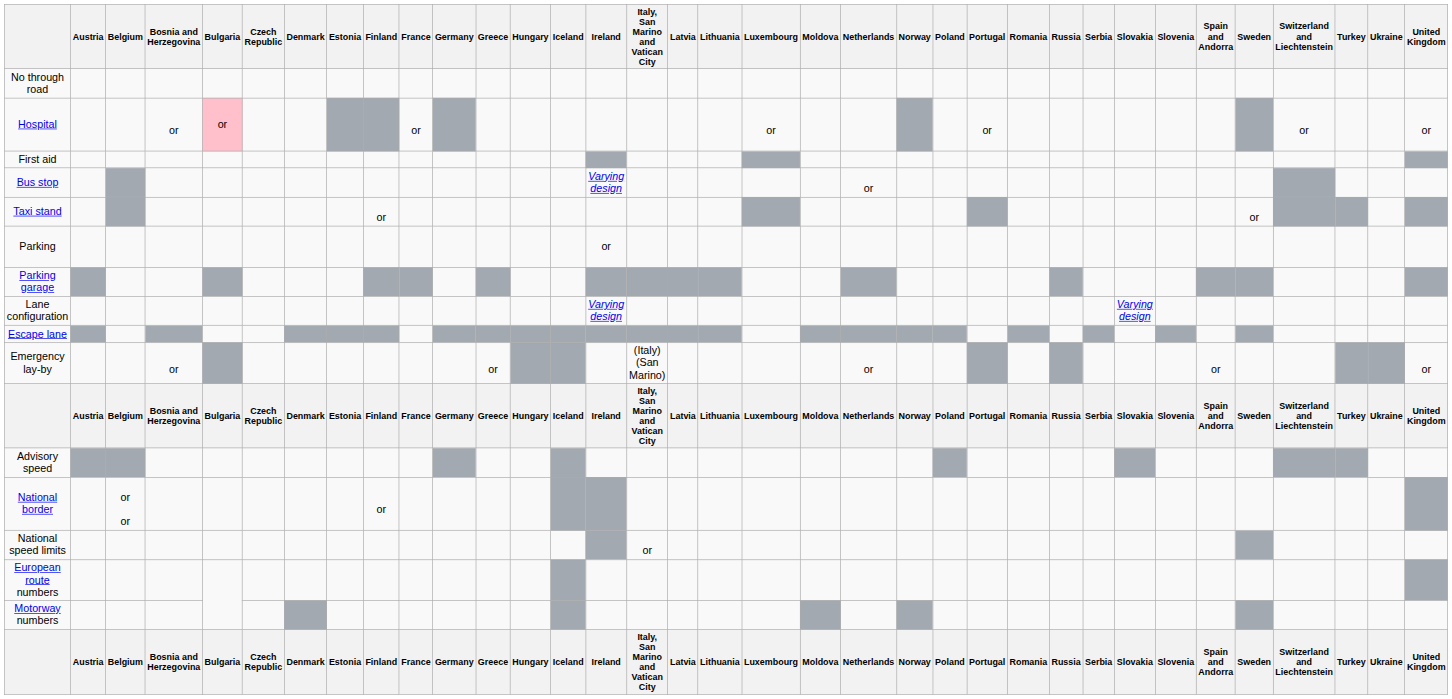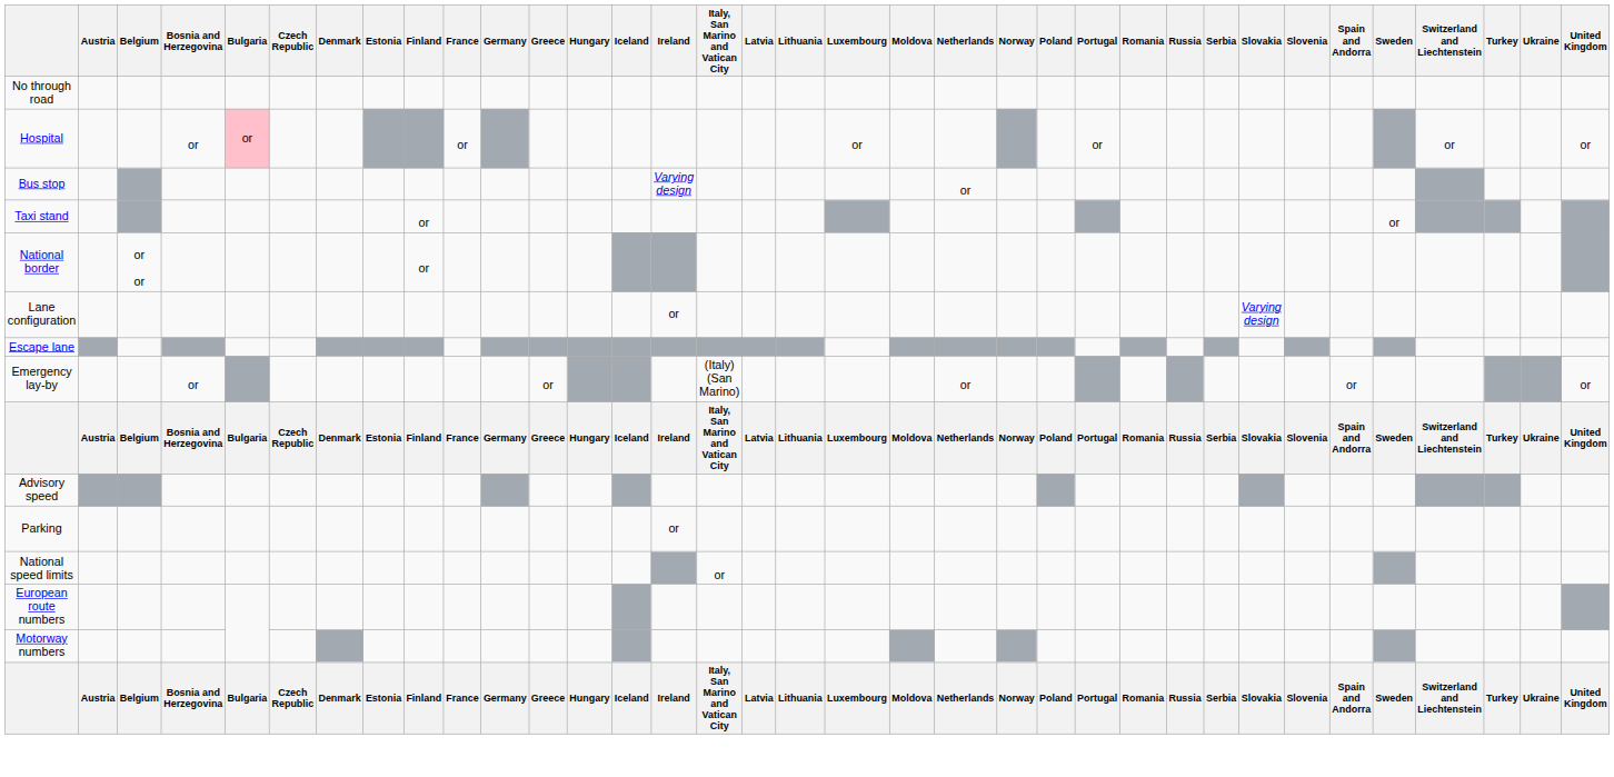 <table class="wikitable" style="text-align:center;">
 <tr style="font-size:smaller;">
 <th width="50"></th>
 <th>Austria</th>
 <th>Belgium</th>
 <th>Bosnia and Herzegovina</th>
 <th>Bulgaria</th>
 <th>Czech Republic</th>
 <th>Denmark</th>
 <th>Estonia</th>
 <th>Finland</th>
 <th>France</th>
 <th>Germany</th>
 <th>Greece</th>
 <th>Hungary</th>
 <th>Iceland</th>
 <th>Ireland</th>
 <th>Italy, San Marino and Vatican City</th>
 <th>Latvia</th>
 <th>Lithuania</th>
 <th>Luxembourg</th>
 <th>Moldova</th>
 <th>Netherlands</th>
 <th>Norway</th>
 <th>Poland</th>
 <th>Portugal</th>
 <th>Romania</th>
 <th>Russia</th>
 <th>Serbia</th>
 <th>Slovakia</th>
 <th>Slovenia</th>
 <th>Spain and Andorra</th>
 <th>Sweden</th>
 <th>Switzerland and Liechtenstein</th>
 <th>Turkey</th>
 <th>Ukraine</th>
 <th>United Kingdom</th>
 </tr>
 <tr>
 <td>No through road</td>
 <td></td>
 <td></td>
 <td></td>
 <td></td>
 <td></td>
 <td></td>
 <td></td>
 <td></td>
 <td></td>
 <td></td>
 <td></td>
 <td></td>
 <td></td>
 <td></td>
 <td></td>
 <td></td>
 <td></td>
 <td></td>
 <td></td>
 <td></td>
 <td></td>
 <td></td>
 <td></td>
 <td></td>
 <td></td>
 <td></td>
 <td></td>
 <td></td>
 <td></td>
 <td></td>
 <td></td>
 <td></td>
 <td></td>
 <td></td>
 </tr>
 <tr>
 <td><a href='#'>Hospital</a></td>
 <td></td>
 <td></td>
 <td><br>or<br></td>
 <td style="background: pink;"> or </td>
 <td></td>
 <td></td>
 <td style="background: #a2a9b1;"></td>
 <td style="background: #a2a9b1;"></td>
 <td><br>or<br></td>
 <td style="background: #a2a9b1;"></td>
 <td></td>
 <td></td>
 <td></td>
 <td></td>
 <td></td>
 <td></td>
 <td></td>
 <td><br>or<br></td>
 <td></td>
 <td></td>
 <td style="background: #a2a9b1;"></td>
 <td></td>
 <td><br>or<br></td>
 <td></td>
 <td></td>
 <td></td>
 <td></td>
 <td></td>
 <td></td>
 <td style="background: #a2a9b1;"></td>
 <td><br><br>or<br><br></td>
 <td></td>
 <td></td>
 <td><br>or<br></td>
 </tr>
 <tr>
-<td>First aid</td>
-<td></td>
-<td></td>
-<td></td>
-<td></td>
-<td></td>
-<td></td>
-<td></td>
-<td></td>
-<td></td>
-<td></td>
-<td></td>
-<td></td>
-<td></td>
-<td style="background: #a2a9b1;"></td>
-<td></td>
-<td></td>
-<td></td>
-<td style="background: #a2a9b1;"></td>
-<td></td>
-<td></td>
-<td></td>
-<td></td>
-<td></td>
-<td></td>
-<td></td>
-<td></td>
-<td></td>
-<td></td>
-<td></td>
-<td></td>
-<td></td>
-<td></td>
-<td></td>
-<td style="background: #a2a9b1;"></td>
-</tr>
-<tr>
 <td><a href='#'>Bus stop</a></td>
 <td></td>
 <td style="background: #a2a9b1;"></td>
 <td></td>
 <td></td>
 <td></td>
 <td></td>
 <td></td>
 <td></td>
 <td></td>
 <td></td>
 <td></td>
 <td></td>
 <td></td>
 <td><a href='#'><em>Varying design</em></a></td>
 <td></td>
 <td></td>
 <td></td>
 <td></td>
 <td></td>
 <td><br>or<br></td>
 <td></td>
 <td></td>
 <td></td>
 <td></td>
 <td></td>
 <td></td>
 <td></td>
 <td></td>
 <td></td>
 <td></td>
 <td style="background: #a2a9b1;"></td>
 <td></td>
 <td></td>
 <td></td>
 </tr>
 <tr>
 <td><a href='#'>Taxi stand</a></td>
 <td></td>
 <td style="background: #a2a9b1;"></td>
 <td></td>
 <td></td>
 <td></td>
 <td></td>
 <td></td>
 <td><br>or<br></td>
 <td></td>
 <td></td>
 <td></td>
 <td></td>
 <td></td>
 <td></td>
 <td></td>
 <td></td>
 <td></td>
 <td style="background: #a2a9b1;"></td>
 <td></td>
 <td></td>
 <td></td>
 <td></td>
 <td style="background: #a2a9b1;"></td>
 <td></td>
 <td></td>
 <td></td>
 <td></td>
 <td></td>
 <td></td>
 <td><br>or<br></td>
 <td style="background: #a2a9b1;"></td>
 <td style="background: #a2a9b1;"></td>
 <td></td>
 <td style="background: #a2a9b1;"></td>
 </tr>
 <tr>
-<td>Parking</td>
+<td><a href='#'>National border</a></td>
+<td></td>
+<td><br>or<br><br>or<br></td>
 <td></td>
 <td></td>
 <td></td>
 <td></td>
 <td></td>
+<td><br>or<br></td>
 <td></td>
 <td></td>
 <td></td>
 <td></td>
-<td></td>
-<td></td>
-<td></td>
-<td></td>
-<td><br>or<br><br></td>
+<td style="background: #a2a9b1;"></td>
+<td style="background: #a2a9b1;"></td>
 <td></td>
 <td></td>
 <td></td>
 <td></td>
 <td></td>
 <td></td>
 <td></td>
 <td></td>
 <td></td>
 <td></td>
 <td></td>
 <td></td>
 <td></td>
 <td></td>
 <td></td>
 <td></td>
-<td></td>
-<td></td>
-<td></td>
-<td></td>
-</tr>
-<tr>
-<td><a href='#'>Parking garage</a></td>
-<td style="background: #a2a9b1;"></td>
-<td></td>
-<td></td>
-<td style="background: #a2a9b1;"></td>
-<td></td>
-<td></td>
-<td></td>
-<td style="background: #a2a9b1;"></td>
-<td style="background: #a2a9b1;"></td>
-<td></td>
-<td style="background: #a2a9b1;"></td>
-<td></td>
-<td></td>
-<td style="background: #a2a9b1;"></td>
-<td style="background: #a2a9b1;"></td>
-<td style="background: #a2a9b1;"></td>
-<td style="background: #a2a9b1;"></td>
-<td></td>
-<td></td>
-<td style="background: #a2a9b1;"></td>
-<td></td>
-<td></td>
-<td></td>
-<td></td>
-<td style="background: #a2a9b1;"></td>
-<td></td>
-<td></td>
-<td></td>
-<td style="background: #a2a9b1;"></td>
-<td style="background: #a2a9b1;"></td>
 <td></td>
 <td></td>
 <td></td>
 <td style="background: #a2a9b1;"></td>
 </tr>
 <tr>
 <td>Lane configuration</td>
 <td></td>
 <td></td>
 <td></td>
 <td></td>
 <td></td>
 <td></td>
 <td></td>
 <td></td>
 <td></td>
 <td></td>
 <td></td>
 <td></td>
 <td></td>
-<td><a href='#'><em>Varying design</em></a></td>
+<td><br>or<br><br></td>
 <td></td>
 <td></td>
 <td></td>
 <td></td>
 <td></td>
 <td></td>
 <td></td>
 <td></td>
 <td></td>
 <td></td>
 <td></td>
 <td></td>
 <td><a href='#'><em>Varying design</em></a></td>
 <td></td>
 <td></td>
 <td></td>
 <td></td>
 <td></td>
 <td></td>
 <td></td>
 </tr>
 <tr>
 <td><a href='#'>Escape lane</a></td>
 <td style="background: #a2a9b1;"></td>
 <td></td>
 <td style="background: #a2a9b1;"></td>
 <td></td>
 <td></td>
 <td style="background: #a2a9b1;"></td>
 <td style="background: #a2a9b1;"></td>
 <td style="background: #a2a9b1;"></td>
 <td></td>
 <td style="background: #a2a9b1;"></td>
 <td style="background: #a2a9b1;"></td>
 <td style="background: #a2a9b1;"></td>
 <td style="background: #a2a9b1;"></td>
 <td style="background: #a2a9b1;"></td>
 <td style="background: #a2a9b1;"></td>
 <td style="background: #a2a9b1;"></td>
 <td style="background: #a2a9b1;"></td>
 <td></td>
 <td style="background: #a2a9b1;"></td>
 <td style="background: #a2a9b1;"></td>
 <td style="background: #a2a9b1;"></td>
 <td style="background: #a2a9b1;"></td>
 <td></td>
 <td style="background: #a2a9b1;"></td>
 <td></td>
 <td style="background: #a2a9b1;"></td>
 <td></td>
 <td style="background: #a2a9b1;"></td>
 <td></td>
 <td style="background: #a2a9b1;"></td>
 <td></td>
 <td></td>
 <td></td>
 <td></td>
 </tr>
 <tr>
 <td>Emergency lay-by</td>
 <td></td>
 <td></td>
 <td><br>or<br></td>
 <td style="background: #a2a9b1;"></td>
 <td></td>
 <td></td>
 <td></td>
 <td></td>
 <td></td>
 <td></td>
 <td><br>or<br></td>
 <td style="background: #a2a9b1;"></td>
 <td style="background: #a2a9b1;"></td>
 <td></td>
 <td>(Italy)<br>(San Marino)</td>
 <td></td>
 <td></td>
 <td></td>
 <td></td>
 <td><br>or<br></td>
 <td></td>
 <td></td>
 <td style="background: #a2a9b1;"></td>
 <td></td>
 <td style="background: #a2a9b1;"></td>
 <td></td>
 <td></td>
 <td></td>
 <td><br>or<br></td>
 <td></td>
 <td></td>
 <td style="background: #a2a9b1;"></td>
 <td style="background: #a2a9b1;"></td>
 <td><br>or<br></td>
 </tr>
 <tr style="font-size:smaller;">
 <th width="50"></th>
 <th>Austria</th>
 <th>Belgium</th>
 <th>Bosnia and Herzegovina</th>
 <th>Bulgaria</th>
 <th>Czech Republic</th>
 <th>Denmark</th>
 <th>Estonia</th>
 <th>Finland</th>
 <th>France</th>
 <th>Germany</th>
 <th>Greece</th>
 <th>Hungary</th>
 <th>Iceland</th>
 <th>Ireland</th>
 <th>Italy, San Marino and Vatican City</th>
 <th>Latvia</th>
 <th>Lithuania</th>
 <th>Luxembourg</th>
 <th>Moldova</th>
 <th>Netherlands</th>
 <th>Norway</th>
 <th>Poland</th>
 <th>Portugal</th>
 <th>Romania</th>
 <th>Russia</th>
 <th>Serbia</th>
 <th>Slovakia</th>
 <th>Slovenia</th>
 <th>Spain and Andorra</th>
 <th>Sweden</th>
 <th>Switzerland and Liechtenstein</th>
 <th>Turkey</th>
 <th>Ukraine</th>
 <th>United Kingdom</th>
 </tr>
 <tr>
 <td>Advisory speed</td>
 <td style="background: #a2a9b1;"></td>
 <td style="background: #a2a9b1;"></td>
 <td></td>
 <td></td>
 <td></td>
 <td></td>
 <td></td>
 <td></td>
 <td></td>
 <td style="background: #a2a9b1;"></td>
 <td></td>
 <td></td>
 <td style="background: #a2a9b1;"></td>
 <td></td>
 <td></td>
 <td></td>
 <td></td>
 <td></td>
 <td></td>
 <td></td>
 <td></td>
 <td style="background: #a2a9b1;"></td>
 <td></td>
 <td></td>
 <td></td>
 <td></td>
 <td style="background: #a2a9b1;"></td>
 <td></td>
 <td></td>
 <td></td>
 <td style="background: #a2a9b1;"></td>
 <td style="background: #a2a9b1;"></td>
 <td></td>
 <td></td>
 </tr>
 <tr>
-<td><a href='#'>National border</a></td>
-<td></td>
-<td><br>or<br><br>or<br></td>
+<td>Parking</td>
 <td></td>
 <td></td>
 <td></td>
 <td></td>
 <td></td>
-<td><br>or<br></td>
 <td></td>
 <td></td>
 <td></td>
 <td></td>
-<td style="background: #a2a9b1;"></td>
-<td style="background: #a2a9b1;"></td>
+<td></td>
+<td></td>
+<td></td>
+<td></td>
+<td><br>or<br><br></td>
 <td></td>
 <td></td>
 <td></td>
 <td></td>
 <td></td>
 <td></td>
 <td></td>
 <td></td>
 <td></td>
 <td></td>
 <td></td>
 <td></td>
 <td></td>
 <td></td>
 <td></td>
 <td></td>
 <td></td>
 <td></td>
 <td></td>
-<td style="background: #a2a9b1;"></td>
+<td></td>
 </tr>
 <tr>
 <td>National speed limits</td>
 <td></td>
 <td></td>
 <td></td>
 <td></td>
 <td></td>
 <td></td>
 <td></td>
 <td></td>
 <td></td>
 <td></td>
 <td></td>
 <td></td>
 <td></td>
 <td style="background: #a2a9b1;"></td>
 <td><br>or<br></td>
 <td></td>
 <td></td>
 <td></td>
 <td></td>
 <td></td>
 <td></td>
 <td></td>
 <td></td>
 <td></td>
 <td></td>
 <td></td>
 <td></td>
 <td></td>
 <td></td>
 <td style="background: #a2a9b1;"></td>
 <td></td>
 <td></td>
 <td></td>
 <td></td>
 </tr>
 <tr>
 <td><a href='#'>European route</a> numbers</td>
 <td></td>
 <td></td>
 <td></td>
 <td rowspan="2"></td>
 <td></td>
 <td></td>
 <td></td>
 <td></td>
 <td></td>
 <td></td>
 <td></td>
 <td></td>
 <td style="background: #a2a9b1;"></td>
 <td></td>
 <td></td>
 <td></td>
 <td></td>
 <td></td>
 <td></td>
 <td></td>
 <td></td>
 <td></td>
 <td></td>
 <td></td>
 <td></td>
 <td></td>
 <td></td>
 <td></td>
 <td></td>
 <td></td>
 <td></td>
 <td></td>
 <td></td>
 <td style="background: #a2a9b1;"></td>
 </tr>
 <tr>
 <td><a href='#'>Motorway</a> numbers</td>
 <td></td>
 <td></td>
 <td></td>
 <td></td>
 <td style="background: #a2a9b1;"></td>
 <td></td>
 <td></td>
 <td></td>
 <td></td>
 <td></td>
 <td></td>
 <td style="background: #a2a9b1;"></td>
 <td></td>
 <td></td>
 <td></td>
 <td></td>
 <td></td>
 <td style="background: #a2a9b1;"></td>
 <td></td>
 <td style="background: #a2a9b1;"></td>
 <td></td>
 <td></td>
 <td></td>
 <td></td>
 <td></td>
 <td></td>
 <td></td>
 <td></td>
 <td style="background: #a2a9b1;"></td>
 <td></td>
 <td></td>
 <td></td>
 <td></td>
 </tr>
 <tr style="font-size:smaller;">
 <th width="50"></th>
 <th>Austria</th>
 <th>Belgium</th>
 <th>Bosnia and Herzegovina</th>
 <th>Bulgaria</th>
 <th>Czech Republic</th>
 <th>Denmark</th>
 <th>Estonia</th>
 <th>Finland</th>
 <th>France</th>
 <th>Germany</th>
 <th>Greece</th>
 <th>Hungary</th>
 <th>Iceland</th>
 <th>Ireland</th>
 <th>Italy, San Marino and Vatican City</th>
 <th>Latvia</th>
 <th>Lithuania</th>
 <th>Luxembourg</th>
 <th>Moldova</th>
 <th>Netherlands</th>
 <th>Norway</th>
 <th>Poland</th>
 <th>Portugal</th>
 <th>Romania</th>
 <th>Russia</th>
 <th>Serbia</th>
 <th>Slovakia</th>
 <th>Slovenia</th>
 <th>Spain and Andorra</th>
 <th>Sweden</th>
 <th>Switzerland and Liechtenstein</th>
 <th>Turkey</th>
 <th>Ukraine</th>
 <th>United Kingdom</th>
 </tr>
 </table>
